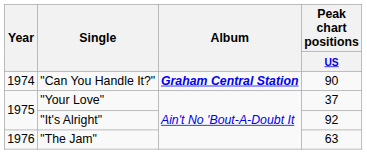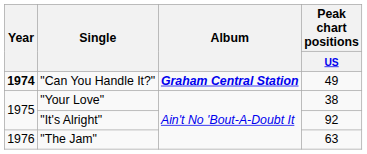 <table class="wikitable">
 <tr>
 <th rowspan="2" scope="col">Year</th>
 <th rowspan="2" scope="col">Single</th>
 <th rowspan="2" scope="col">Album</th>
 <th scope="col">Peak chart positions</th>
 </tr>
 <tr>
 <th width="35"><small><a href='#'>US</a></small><br></th>
 </tr>
 <tr>
-<td>1974</td>
+<td><strong>1974</strong></td>
 <td>"Can You Handle It?"</td>
 <td><strong><em><a href='#'>Graham Central Station</a></em></strong></td>
-<td align="center">90</td>
+<td align="center">49</td>
 </tr>
 <tr>
 <td rowspan="2">1975</td>
 <td>"Your Love"</td>
 <td rowspan="3"><em><a href='#'>Ain't No 'Bout-A-Doubt It</a></em></td>
-<td align="center">37</td>
+<td align="center">38</td>
 </tr>
 <tr>
 <td>"It's Alright"</td>
 <td align="center">92</td>
 </tr>
 <tr>
 <td>1976</td>
 <td>"The Jam"</td>
 <td align="center">63</td>
 </tr>
 </table>
